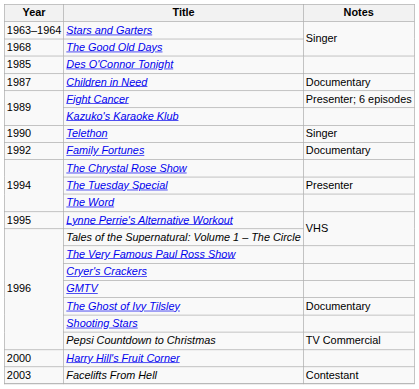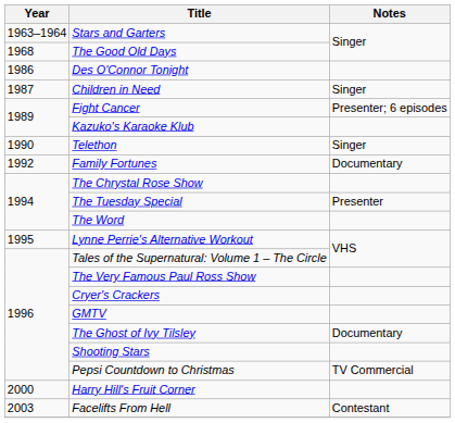 <table class=wikitable>
 <tr>
 <th>Year</th>
 <th>Title</th>
 <th>Notes</th>
 </tr>
 <tr>
 <td>1963–1964</td>
 <td><em><a href='#'>Stars and Garters</a></em></td>
 <td rowspan=2>Singer</td>
 </tr>
 <tr>
 <td>1968</td>
 <td><em><a href='#'>The Good Old Days</a></em></td>
 </tr>
 <tr>
-<td>1985</td>
+<td>1986</td>
 <td><em><a href='#'>Des O'Connor Tonight</a></em></td>
 <td></td>
 </tr>
 <tr>
 <td>1987</td>
 <td><em><a href='#'>Children in Need</a></em></td>
-<td>Documentary</td>
+<td>Singer</td>
 </tr>
 <tr>
 <td rowspan=2>1989</td>
 <td><em><a href='#'>Fight Cancer</a></em></td>
 <td>Presenter; 6 episodes</td>
 </tr>
 <tr>
 <td><em><a href='#'>Kazuko's Karaoke Klub</a></em></td>
 <td></td>
 </tr>
 <tr>
 <td>1990</td>
 <td><em><a href='#'>Telethon</a></em></td>
 <td>Singer</td>
 </tr>
 <tr>
 <td>1992</td>
 <td><em><a href='#'>Family Fortunes</a></em></td>
 <td>Documentary</td>
 </tr>
 <tr>
 <td rowspan=3>1994</td>
 <td><em><a href='#'>The Chrystal Rose Show</a></em></td>
 <td></td>
 </tr>
 <tr>
 <td><em><a href='#'>The Tuesday Special</a></em></td>
 <td>Presenter</td>
 </tr>
 <tr>
 <td><em><a href='#'>The Word</a></em></td>
 <td></td>
 </tr>
 <tr>
 <td>1995</td>
 <td><em><a href='#'>Lynne Perrie's Alternative Workout</a></em></td>
 <td rowspan=2>VHS</td>
 </tr>
 <tr>
 <td rowspan=7>1996</td>
 <td><em>Tales of the Supernatural: Volume 1 – The Circle</em></td>
 </tr>
 <tr>
 <td><em><a href='#'>The Very Famous Paul Ross Show</a></em></td>
 <td></td>
 </tr>
 <tr>
 <td><em><a href='#'>Cryer's Crackers</a></em></td>
 <td></td>
 </tr>
 <tr>
 <td><em><a href='#'>GMTV</a></em></td>
 <td></td>
 </tr>
 <tr>
 <td><em><a href='#'>The Ghost of Ivy Tilsley</a></em></td>
 <td>Documentary</td>
 </tr>
 <tr>
 <td><em><a href='#'>Shooting Stars</a></em></td>
 <td></td>
 </tr>
 <tr>
 <td><em>Pepsi Countdown to Christmas</em></td>
 <td>TV Commercial</td>
 </tr>
 <tr>
 <td>2000</td>
 <td><em><a href='#'>Harry Hill's Fruit Corner</a></em></td>
 <td></td>
 </tr>
 <tr>
 <td>2003</td>
 <td><em>Facelifts From Hell</em></td>
 <td>Contestant</td>
 </tr>
 <tr>
 </tr>
 </table>
